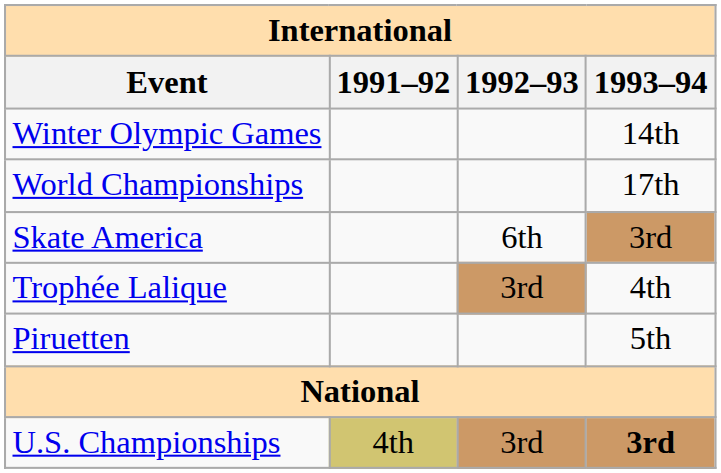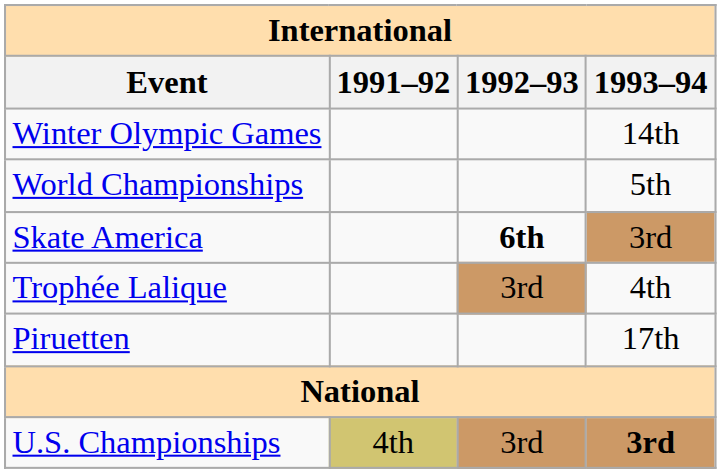 <table class="wikitable" style="text-align:center">
 <tr>
 <th style="background-color: #ffdead; " colspan=4 align=center><strong>International</strong></th>
 </tr>
 <tr>
 <th>Event</th>
 <th>1991–92</th>
 <th>1992–93</th>
 <th>1993–94</th>
 </tr>
 <tr>
 <td align=left><a href='#'>Winter Olympic Games</a></td>
 <td></td>
 <td></td>
 <td>14th</td>
 </tr>
 <tr>
 <td align=left><a href='#'>World Championships</a></td>
 <td></td>
 <td></td>
-<td>17th</td>
+<td>5th</td>
 </tr>
 <tr>
 <td align=left><a href='#'>Skate America</a></td>
 <td></td>
-<td>6th</td>
+<td><strong>6th</strong></td>
 <td bgcolor=cc9966>3rd</td>
 </tr>
 <tr>
 <td align=left><a href='#'>Trophée Lalique</a></td>
 <td></td>
 <td bgcolor=cc9966>3rd</td>
 <td>4th</td>
 </tr>
 <tr>
 <td align=left><a href='#'>Piruetten</a></td>
 <td></td>
 <td></td>
-<td>5th</td>
+<td>17th</td>
 </tr>
 <tr>
 <th style="background-color: #ffdead; " colspan=5 align=center><strong>National</strong></th>
 </tr>
 <tr>
 <td align=left><a href='#'>U.S. Championships</a></td>
 <td bgcolor=d1c571>4th</td>
 <td bgcolor=cc9966>3rd</td>
 <td bgcolor=cc9966><strong>3rd</strong></td>
 </tr>
 </table>
